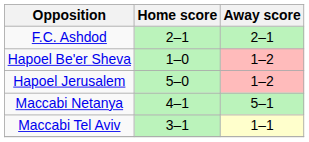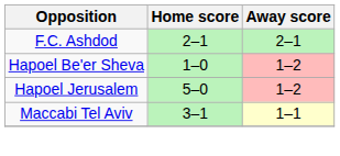 <table class="wikitable" style="text-align: center;">
 <tr>
 <th>Opposition</th>
 <th>Home score</th>
 <th>Away score</th>
 </tr>
 <tr>
 <td><a href='#'>F.C. Ashdod</a></td>
 <td bgcolor=#BBF3BB>2–1</td>
 <td bgcolor=#BBF3BB>2–1</td>
 </tr>
 <tr>
 <td><a href='#'>Hapoel Be'er Sheva</a></td>
 <td bgcolor=#BBF3BB>1–0</td>
 <td bgcolor=#FFBBBB>1–2</td>
 </tr>
 <tr>
 <td><a href='#'>Hapoel Jerusalem</a></td>
 <td bgcolor=#BBF3BB>5–0</td>
 <td bgcolor=#FFBBBB>1–2</td>
 </tr>
 <tr>
-<td><a href='#'>Maccabi Netanya</a></td>
-<td bgcolor=#BBF3BB>4–1</td>
-<td bgcolor=#BBF3BB>5–1</td>
-</tr>
-<tr>
 <td><a href='#'>Maccabi Tel Aviv</a></td>
 <td bgcolor=#BBF3BB>3–1</td>
 <td bgcolor=#FFFFCC>1–1</td>
 </tr>
 <tr>
 </tr>
 </table>
